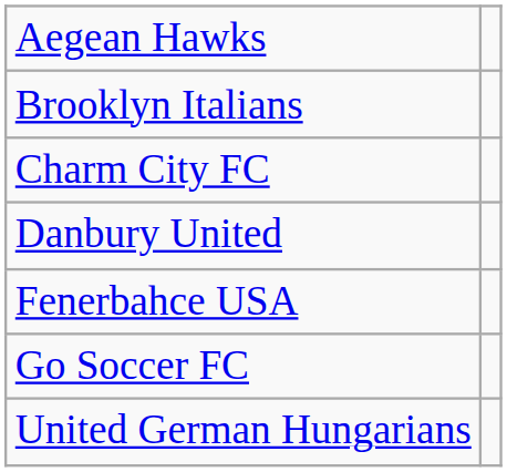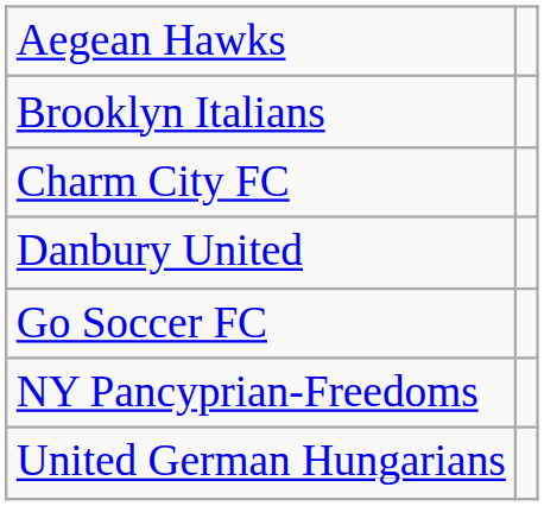 <table class="wikitable" style="float: left">
 <tr>
 <td><a href='#'>Aegean Hawks</a></td>
 <td></td>
 </tr>
 <tr>
 <td><a href='#'>Brooklyn Italians</a></td>
 <td></td>
 </tr>
 <tr>
 <td><a href='#'>Charm City FC</a></td>
 <td></td>
 </tr>
 <tr>
 <td><a href='#'>Danbury United</a></td>
 <td></td>
 </tr>
 <tr>
-<td><a href='#'>Fenerbahce USA</a></td>
+<td><a href='#'>Go Soccer FC</a></td>
 <td></td>
 </tr>
 <tr>
-<td><a href='#'>Go Soccer FC</a></td>
+<td><a href='#'>NY Pancyprian-Freedoms</a></td>
 <td></td>
 </tr>
 <tr>
 <td><a href='#'>United German Hungarians</a></td>
 <td></td>
 </tr>
 </table>
